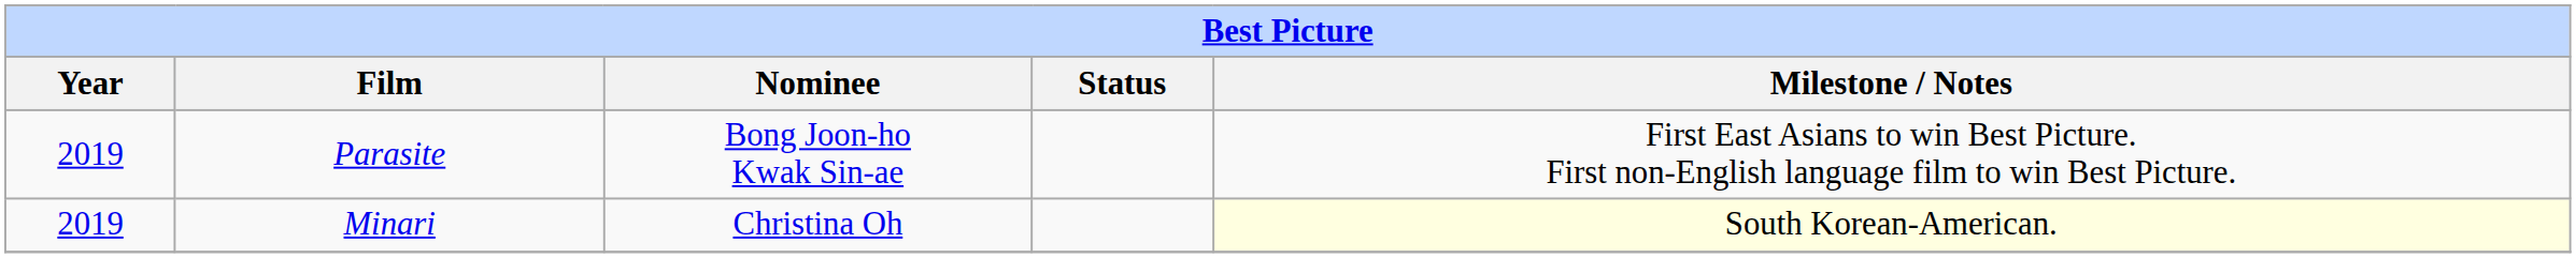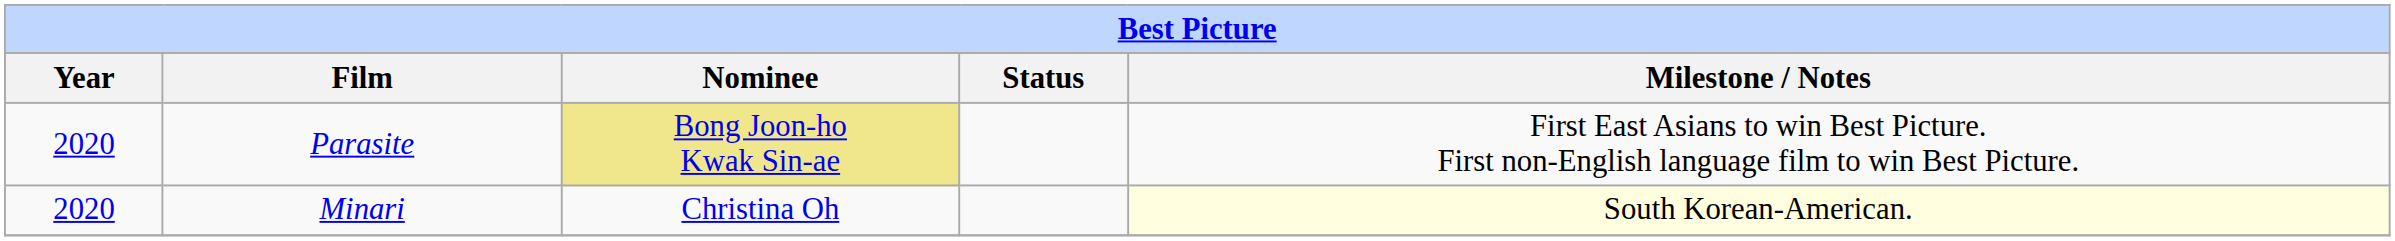 <table class="wikitable" style="text-align: center">
 <tr style="background:#bfd7ff;">
 <td colspan="6" style="text-align:center;"><strong><a href='#'>Best Picture</a></strong></td>
 </tr>
 <tr style="background:#ebf5ff;">
 <th style="width:075px;">Year</th>
 <th style="width:200px;">Film</th>
 <th style="width:200px;">Nominee</th>
 <th style="width:080px;">Status</th>
 <th style="width:650px;">Milestone / Notes</th>
 </tr>
 <tr>
-<td><a href='#'>2019</a><br></td>
+<td><a href='#'>2020</a><br></td>
 <td><em><a href='#'>Parasite</a></em></td>
-<td><a href='#'>Bong Joon-ho</a><br><a href='#'>Kwak Sin-ae</a></td>
+<td style="background: khaki;"><a href='#'>Bong Joon-ho</a><br><a href='#'>Kwak Sin-ae</a></td>
 <td></td>
 <td>First East Asians to win Best Picture.<br>First non-English language film to win Best Picture.</td>
 </tr>
 <tr>
-<td><a href='#'>2019</a><br></td>
+<td><a href='#'>2020</a><br></td>
 <td><em><a href='#'>Minari</a></em></td>
 <td><a href='#'>Christina Oh</a></td>
 <td></td>
 <td style="background: lightyellow;">South Korean-American.</td>
 </tr>
 <tr>
 </tr>
 </table>
